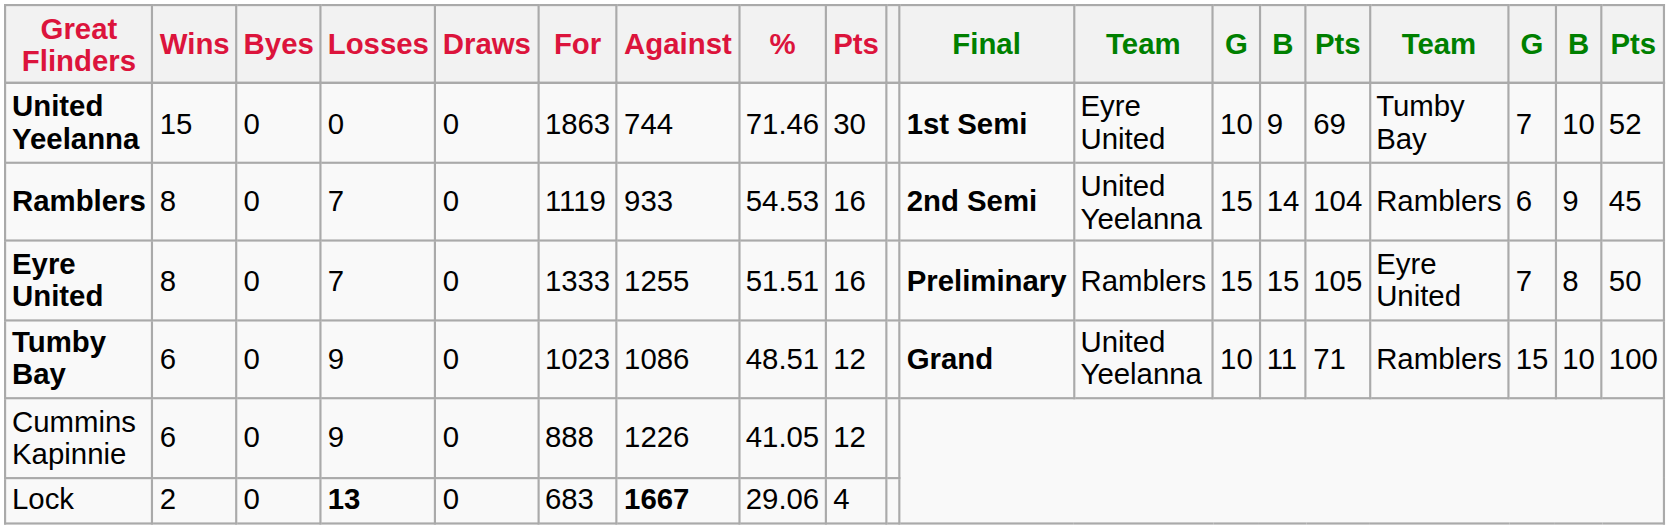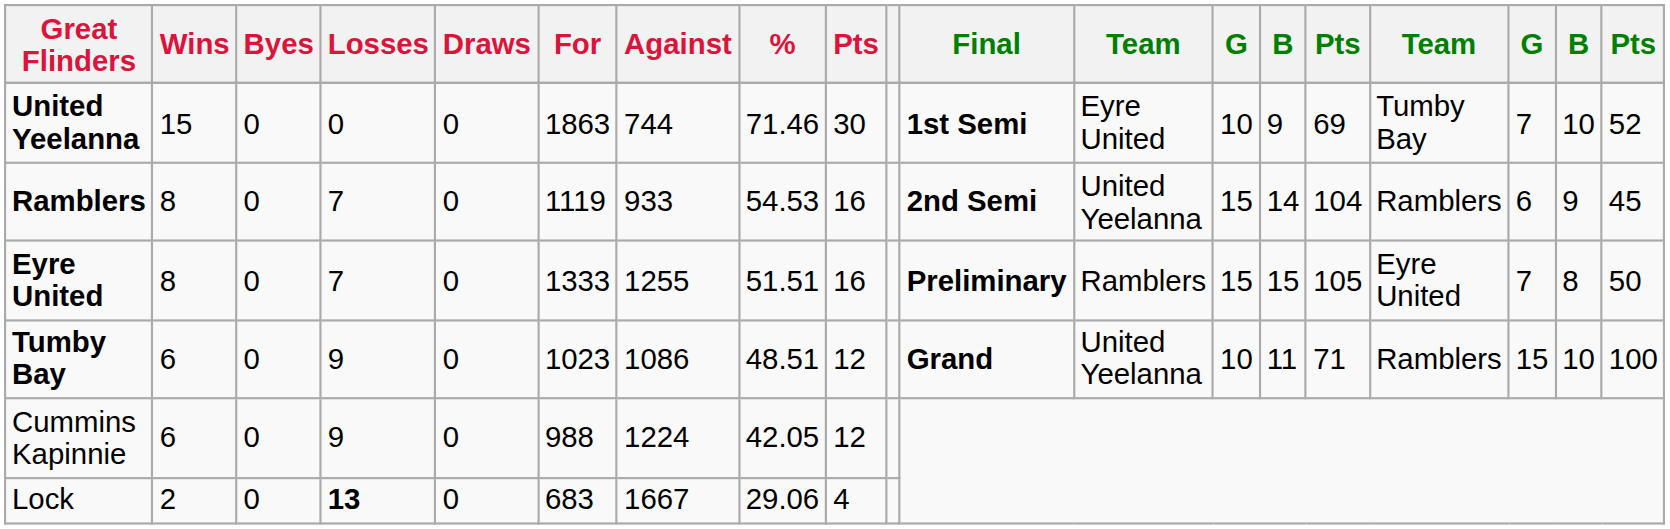 <table style="font-size: 85%; text-align: left;" class="wikitable">
 <tr>
 <th style="color:crimson">Great Flinders</th>
 <th style="color:crimson">Wins</th>
 <th style="color:crimson">Byes</th>
 <th style="color:crimson">Losses</th>
 <th style="color:crimson">Draws</th>
 <th style="color:crimson">For</th>
 <th style="color:crimson">Against</th>
 <th style="color:crimson">%</th>
 <th style="color:crimson">Pts</th>
 <th></th>
 <th style="color:green">Final</th>
 <th style="color:green">Team</th>
 <th style="color:green">G</th>
 <th style="color:green">B</th>
 <th style="color:green">Pts</th>
 <th style="color:green">Team</th>
 <th style="color:green">G</th>
 <th style="color:green">B</th>
 <th style="color:green">Pts</th>
 </tr>
 <tr>
 </tr>
 <tr>
 </tr>
 <tr>
 <td><strong>	United Yeelanna	</strong></td>
 <td>15</td>
 <td>0</td>
 <td>0</td>
 <td>0</td>
 <td>1863</td>
 <td>744</td>
 <td>71.46</td>
 <td>30</td>
 <td></td>
 <td><strong>1st Semi</strong></td>
 <td>Eyre United</td>
 <td>10</td>
 <td>9</td>
 <td>69</td>
 <td>Tumby Bay</td>
 <td>7</td>
 <td>10</td>
 <td>52</td>
 </tr>
 <tr>
 <td><strong>	Ramblers	</strong></td>
 <td>8</td>
 <td>0</td>
 <td>7</td>
 <td>0</td>
 <td>1119</td>
 <td>933</td>
 <td>54.53</td>
 <td>16</td>
 <td></td>
 <td><strong>2nd Semi</strong></td>
 <td>United Yeelanna</td>
 <td>15</td>
 <td>14</td>
 <td>104</td>
 <td>Ramblers</td>
 <td>6</td>
 <td>9</td>
 <td>45</td>
 </tr>
 <tr>
 <td><strong>	Eyre United	</strong></td>
 <td>8</td>
 <td>0</td>
 <td>7</td>
 <td>0</td>
 <td>1333</td>
 <td>1255</td>
 <td>51.51</td>
 <td>16</td>
 <td></td>
 <td><strong>Preliminary</strong></td>
 <td>Ramblers</td>
 <td>15</td>
 <td>15</td>
 <td>105</td>
 <td>Eyre United</td>
 <td>7</td>
 <td>8</td>
 <td>50</td>
 </tr>
 <tr>
 <td><strong>	Tumby Bay	</strong></td>
 <td>6</td>
 <td>0</td>
 <td>9</td>
 <td>0</td>
 <td>1023</td>
 <td>1086</td>
 <td>48.51</td>
 <td>12</td>
 <td></td>
 <td><strong>Grand</strong></td>
 <td>United Yeelanna</td>
 <td>10</td>
 <td>11</td>
 <td>71</td>
 <td>Ramblers</td>
 <td>15</td>
 <td>10</td>
 <td>100</td>
 </tr>
 <tr>
 <td>Cummins Kapinnie</td>
 <td>6</td>
 <td>0</td>
 <td>9</td>
 <td>0</td>
-<td>888</td>
-<td>1226</td>
-<td>41.05</td>
+<td>988</td>
+<td>1224</td>
+<td>42.05</td>
 <td>12</td>
 <td></td>
 </tr>
 <tr>
 <td>Lock</td>
 <td>2</td>
 <td>0</td>
 <td><strong>13</strong></td>
 <td>0</td>
 <td>683</td>
-<td><strong>1667</strong></td>
+<td>1667</td>
 <td>29.06</td>
 <td>4</td>
 <td></td>
 </tr>
 </table>
